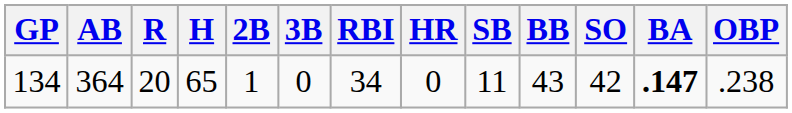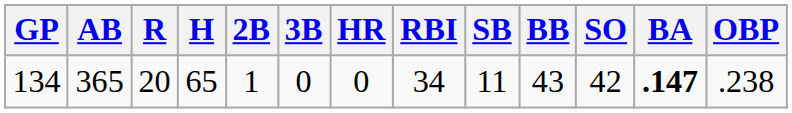 <table class="wikitable">
 <tr>
 <th><a href='#'>GP</a></th>
 <th><a href='#'>AB</a></th>
 <th><a href='#'>R</a></th>
 <th><a href='#'>H</a></th>
 <th><a href='#'>2B</a></th>
 <th><a href='#'>3B</a></th>
+<th><a href='#'>HR</a></th>
 <th><a href='#'>RBI</a></th>
-<th><a href='#'>HR</a></th>
 <th><a href='#'>SB</a></th>
 <th><a href='#'>BB</a></th>
 <th><a href='#'>SO</a></th>
 <th><a href='#'>BA</a></th>
 <th><a href='#'>OBP</a></th>
 </tr>
 <tr align=center>
 <td>134</td>
-<td>364</td>
+<td>365</td>
 <td>20</td>
 <td>65</td>
 <td>1</td>
 <td>0</td>
+<td>0</td>
 <td>34</td>
-<td>0</td>
 <td>11</td>
 <td>43</td>
 <td>42</td>
 <td><strong>.147</strong></td>
 <td>.238</td>
 </tr>
 </table>
